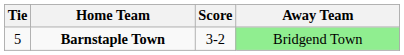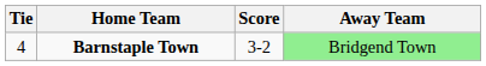 <table class="wikitable" style="text-align:center;">
 <tr>
 <th width=20>Tie</th>
 <th width=175>Home Team</th>
 <th width=20>Score</th>
 <th width=175>Away Team</th>
 </tr>
 <tr>
-<td>5</td>
+<td>4</td>
 <td><strong>Barnstaple Town</strong></td>
 <td>3-2</td>
 <td style="background: lightgreen;">Bridgend Town</td>
 </tr>
 </table>
